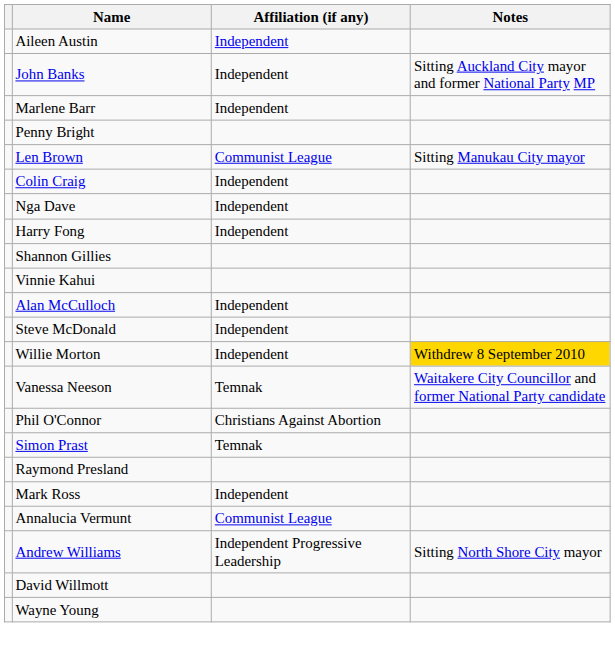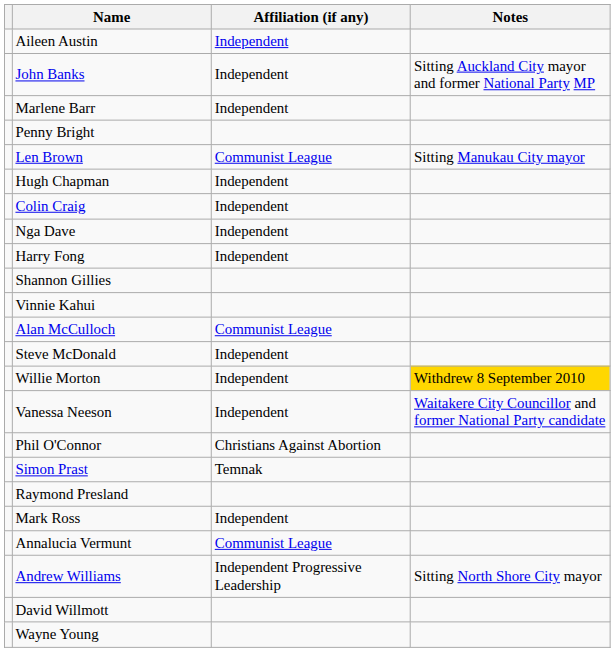 <table class="wikitable" width="70%" style="font-size: 95%; width=50%;">
 <tr>
 <th width=1%></th>
 <th width=30%>Name</th>
 <th width=30%>Affiliation (if any)</th>
 <th width=30%>Notes</th>
 </tr>
 <tr>
 <td bgcolor=></td>
 <td>Aileen Austin</td>
 <td><a href='#'>Independent</a></td>
 <td></td>
 </tr>
 <tr>
 <td bgcolor=></td>
 <td><a href='#'>John Banks</a></td>
 <td>Independent</td>
 <td>Sitting <a href='#'>Auckland City</a> mayor and former <a href='#'>National Party</a> <a href='#'>MP</a></td>
 </tr>
 <tr>
 <td bgcolor=></td>
 <td>Marlene Barr</td>
 <td>Independent</td>
 <td></td>
 </tr>
 <tr>
 <td></td>
 <td>Penny Bright</td>
 <td></td>
 <td></td>
 </tr>
 <tr>
 <td bgcolor=></td>
 <td><a href='#'>Len Brown</a></td>
 <td><a href='#'>Communist League</a></td>
 <td>Sitting <a href='#'>Manukau City mayor</a></td>
 </tr>
 <tr>
 <td bgcolor=></td>
+<td>Hugh Chapman</td>
+<td>Independent</td>
+<td></td>
+</tr>
+<tr>
+<td bgcolor=></td>
 <td><a href='#'>Colin Craig</a></td>
 <td>Independent</td>
 <td></td>
 </tr>
 <tr>
 <td bgcolor=></td>
 <td>Nga Dave</td>
 <td>Independent</td>
 <td></td>
 </tr>
 <tr>
 <td bgcolor=></td>
 <td>Harry Fong</td>
 <td>Independent</td>
 <td></td>
 </tr>
 <tr>
 <td></td>
 <td>Shannon Gillies</td>
 <td></td>
 <td></td>
 </tr>
 <tr>
 <td></td>
 <td>Vinnie Kahui</td>
 <td></td>
 <td></td>
 </tr>
 <tr>
 <td bgcolor=></td>
 <td><a href='#'>Alan McCulloch</a></td>
-<td>Independent</td>
+<td><a href='#'>Communist League</a></td>
 <td></td>
 </tr>
 <tr>
 <td bgcolor=></td>
 <td>Steve McDonald</td>
 <td>Independent</td>
 <td></td>
 </tr>
 <tr>
 <td></td>
 <td>Willie Morton</td>
 <td>Independent</td>
 <td style="background: gold;">Withdrew 8 September 2010</td>
 </tr>
 <tr>
 <td bgcolor=></td>
 <td>Vanessa Neeson</td>
-<td>Temnak</td>
+<td>Independent</td>
 <td><a href='#'>Waitakere City Councillor</a> and <a href='#'>former National Party candidate</a></td>
 </tr>
 <tr>
 <td></td>
 <td>Phil O'Connor</td>
 <td>Christians Against Abortion</td>
 <td></td>
 </tr>
 <tr>
 <td bgcolor=></td>
 <td><a href='#'>Simon Prast</a></td>
 <td>Temnak</td>
 <td></td>
 </tr>
 <tr>
 <td></td>
 <td>Raymond Presland</td>
 <td></td>
 <td></td>
 </tr>
 <tr>
 <td bgcolor=></td>
 <td>Mark Ross</td>
 <td>Independent</td>
 <td></td>
 </tr>
 <tr>
 <td></td>
 <td>Annalucia Vermunt</td>
 <td><a href='#'>Communist League</a></td>
 <td></td>
 </tr>
 <tr>
 <td></td>
 <td><a href='#'>Andrew Williams</a></td>
 <td>Independent Progressive Leadership</td>
 <td>Sitting <a href='#'>North Shore City</a> mayor</td>
 </tr>
 <tr>
 <td></td>
 <td>David Willmott</td>
 <td></td>
 <td></td>
 </tr>
 <tr>
 <td></td>
 <td>Wayne Young</td>
 <td></td>
 <td></td>
 </tr>
 </table>
